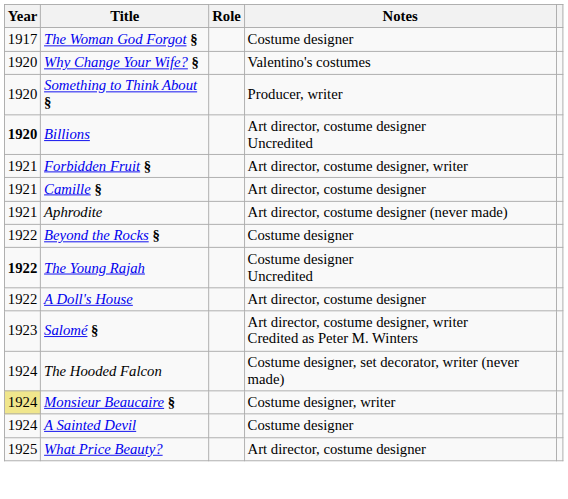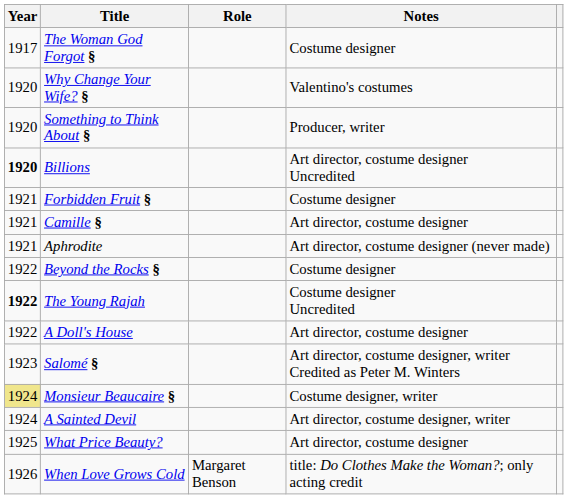 <table class="wikitable sortable">
 <tr>
 <th>Year</th>
 <th>Title</th>
 <th>Role</th>
 <th class="unsortable">Notes</th>
 <th class="unsortable"></th>
 </tr>
 <tr>
 <td>1917</td>
 <td><em><a href='#'>The Woman God Forgot</a></em> <strong>§</strong></td>
 <td></td>
 <td>Costume designer</td>
 <td align=center></td>
 </tr>
 <tr>
 <td>1920</td>
 <td><em><a href='#'>Why Change Your Wife?</a></em> <strong>§</strong></td>
 <td></td>
 <td>Valentino's costumes</td>
 <td align=center></td>
 </tr>
 <tr>
 <td>1920</td>
 <td><em><a href='#'>Something to Think About</a></em> <strong>§</strong></td>
 <td></td>
 <td>Producer, writer</td>
 <td align=center></td>
 </tr>
 <tr>
 <td><strong>1920</strong></td>
 <td><em><a href='#'>Billions</a></em></td>
 <td></td>
 <td>Art director, costume designer<br>Uncredited</td>
 <td align=center></td>
 </tr>
 <tr>
 <td>1921</td>
 <td><em><a href='#'>Forbidden Fruit</a></em> <strong>§</strong></td>
 <td></td>
-<td>Art director, costume designer, writer</td>
+<td>Costume designer</td>
 <td align=center></td>
 </tr>
 <tr>
 <td>1921</td>
 <td><em><a href='#'>Camille</a></em> <strong>§</strong></td>
 <td></td>
 <td>Art director, costume designer</td>
 <td align=center></td>
 </tr>
 <tr>
 <td>1921</td>
 <td><em>Aphrodite</em></td>
 <td></td>
 <td>Art director, costume designer (never made)</td>
 <td align=center></td>
 </tr>
 <tr>
 <td>1922</td>
 <td><em><a href='#'>Beyond the Rocks</a></em> <strong>§</strong></td>
 <td></td>
 <td>Costume designer</td>
 <td align=center></td>
 </tr>
 <tr>
 <td><strong>1922</strong></td>
 <td><em><a href='#'>The Young Rajah</a></em></td>
 <td></td>
 <td>Costume designer<br>Uncredited</td>
 <td align=center></td>
 </tr>
 <tr>
 <td>1922</td>
 <td><em><a href='#'>A Doll's House</a></em></td>
 <td></td>
 <td>Art director, costume designer</td>
 <td align=center></td>
 </tr>
 <tr>
 <td>1923</td>
 <td><em><a href='#'>Salomé</a></em> <strong>§</strong></td>
 <td></td>
 <td>Art director, costume designer, writer<br>Credited as Peter M. Winters</td>
 <td align=center></td>
 </tr>
 <tr>
-<td>1924</td>
-<td><em>The Hooded Falcon</em></td>
-<td></td>
-<td>Costume designer, set decorator, writer (never made)</td>
-<td align=center></td>
-</tr>
-<tr>
 <td style="background: khaki;">1924</td>
 <td><em><a href='#'>Monsieur Beaucaire</a></em> <strong>§</strong></td>
 <td></td>
 <td>Costume designer, writer</td>
 <td align=center></td>
 </tr>
 <tr>
 <td>1924</td>
 <td><em><a href='#'>A Sainted Devil</a></em></td>
 <td></td>
-<td>Costume designer</td>
+<td>Art director, costume designer, writer</td>
 <td align=center></td>
 </tr>
 <tr>
 <td>1925</td>
 <td><em><a href='#'>What Price Beauty?</a></em></td>
 <td></td>
 <td>Art director, costume designer</td>
 <td align=center></td>
 </tr>
+<tr>
+<td>1926</td>
+<td><em><a href='#'>When Love Grows Cold</a></em></td>
+<td>Margaret Benson</td>
+<td> title: <em>Do Clothes Make the Woman?</em>; only acting credit</td>
+<td align=center></td>
+</tr>
 </table>
